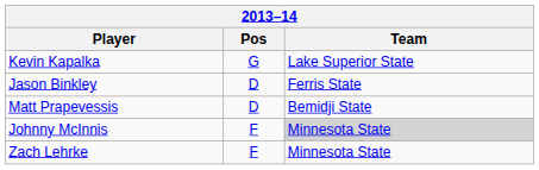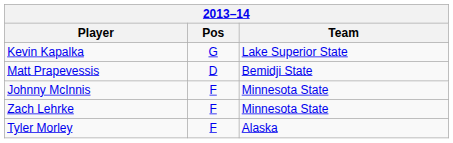 <table class="wikitable" width=95%>
 <tr>
 <th colspan=3><a href='#'>2013–14</a></th>
 </tr>
 <tr>
 <th>Player</th>
 <th>Pos</th>
 <th>Team</th>
 </tr>
 <tr>
 <td><a href='#'>Kevin Kapalka</a></td>
 <td align=center><a href='#'>G</a></td>
 <td><a href='#'>Lake Superior State</a></td>
 </tr>
 <tr>
-<td><a href='#'>Jason Binkley</a></td>
-<td align=center><a href='#'>D</a></td>
-<td><a href='#'>Ferris State</a></td>
-</tr>
-<tr>
 <td><a href='#'>Matt Prapevessis</a></td>
 <td align=center><a href='#'>D</a></td>
 <td><a href='#'>Bemidji State</a></td>
 </tr>
 <tr>
 <td><a href='#'>Johnny McInnis</a></td>
 <td align=center><a href='#'>F</a></td>
-<td style="background: lightgrey;"><a href='#'>Minnesota State</a></td>
+<td><a href='#'>Minnesota State</a></td>
 </tr>
 <tr>
 <td><a href='#'>Zach Lehrke</a></td>
 <td align=center><a href='#'>F</a></td>
 <td><a href='#'>Minnesota State</a></td>
 </tr>
+<tr>
+<td><a href='#'>Tyler Morley</a></td>
+<td align=center><a href='#'>F</a></td>
+<td><a href='#'>Alaska</a></td>
+</tr>
 </table>
